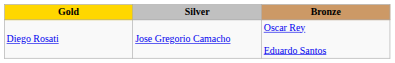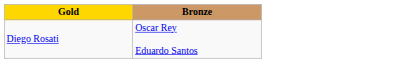 <table class="wikitable" style="text-align:left">
 <tr align="center">
 <td width=200 bgcolor=gold><strong>Gold</strong></td>
-<td width=200 bgcolor=silver><strong>Silver</strong></td>
 <td width=200 bgcolor=CC9966><strong>Bronze</strong></td>
 </tr>
 <tr>
 <td><a href='#'>Diego Rosati</a><br></td>
-<td><a href='#'>Jose Gregorio Camacho</a><br></td>
 <td><a href='#'>Oscar Rey</a><br><br><a href='#'>Eduardo Santos</a><br></td>
 </tr>
 </table>
